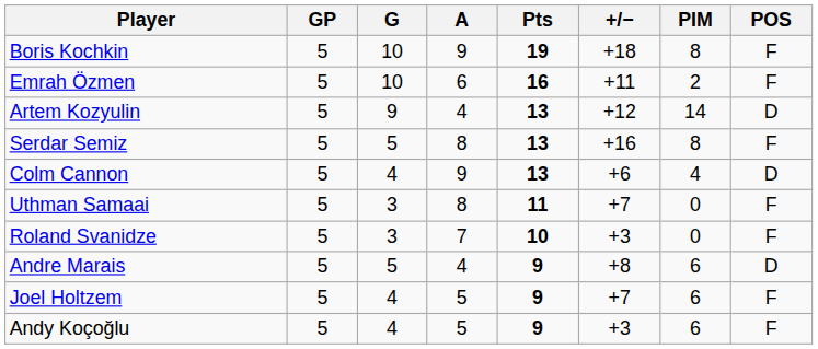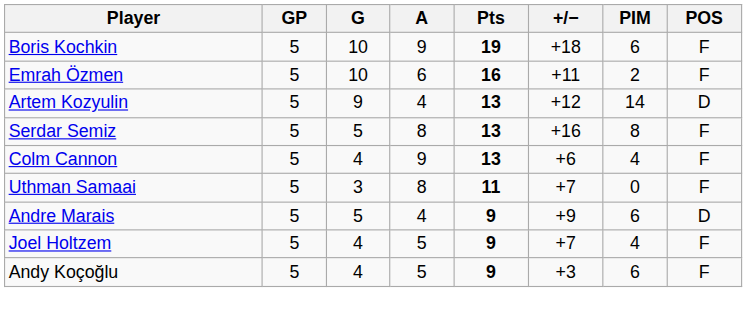 <table class="wikitable sortable" style="text-align:center;">
 <tr>
 <th style="width:225px;">Player</th>
 <th style="width:50px;">GP</th>
 <th style="width:50px;">G</th>
 <th style="width:50px;">A</th>
 <th style="width:60px;">Pts</th>
 <th style="width:60px;">+/−</th>
 <th style="width:50px;">PIM</th>
 <th style="width:60px;">POS</th>
 </tr>
 <tr>
 <td style="text-align:left;"> <a href='#'>Boris Kochkin</a></td>
 <td>5</td>
 <td>10</td>
 <td>9</td>
 <td><strong>19</strong></td>
 <td>+18</td>
-<td>8</td>
+<td>6</td>
 <td>F</td>
 </tr>
 <tr>
 <td style="text-align:left;"> <a href='#'>Emrah Özmen</a></td>
 <td>5</td>
 <td>10</td>
 <td>6</td>
 <td><strong>16</strong></td>
 <td>+11</td>
 <td>2</td>
 <td>F</td>
 </tr>
 <tr>
 <td style="text-align:left;"> <a href='#'>Artem Kozyulin</a></td>
 <td>5</td>
 <td>9</td>
 <td>4</td>
 <td><strong>13</strong></td>
 <td>+12</td>
 <td>14</td>
 <td>D</td>
 </tr>
 <tr>
 <td style="text-align:left;"> <a href='#'>Serdar Semiz</a></td>
 <td>5</td>
 <td>5</td>
 <td>8</td>
 <td><strong>13</strong></td>
 <td>+16</td>
 <td>8</td>
 <td>F</td>
 </tr>
 <tr>
 <td style="text-align:left;"> <a href='#'>Colm Cannon</a></td>
 <td>5</td>
 <td>4</td>
 <td>9</td>
 <td><strong>13</strong></td>
 <td>+6</td>
 <td>4</td>
-<td>D</td>
+<td>F</td>
 </tr>
 <tr>
 <td style="text-align:left;"> <a href='#'>Uthman Samaai</a></td>
 <td>5</td>
 <td>3</td>
 <td>8</td>
 <td><strong>11</strong></td>
 <td>+7</td>
 <td>0</td>
 <td>F</td>
 </tr>
 <tr>
-<td style="text-align:left;"> <a href='#'>Roland Svanidze</a></td>
-<td>5</td>
-<td>3</td>
-<td>7</td>
-<td><strong>10</strong></td>
-<td>+3</td>
-<td>0</td>
-<td>F</td>
-</tr>
-<tr>
 <td style="text-align:left;"> <a href='#'>Andre Marais</a></td>
 <td>5</td>
 <td>5</td>
 <td>4</td>
 <td><strong>9</strong></td>
-<td>+8</td>
+<td>+9</td>
 <td>6</td>
 <td>D</td>
 </tr>
 <tr>
 <td style="text-align:left;"> <a href='#'>Joel Holtzem</a></td>
 <td>5</td>
 <td>4</td>
 <td>5</td>
 <td><strong>9</strong></td>
 <td>+7</td>
-<td>6</td>
+<td>4</td>
 <td>F</td>
 </tr>
 <tr>
 <td style="text-align:left;"> Andy Koçoğlu</td>
 <td>5</td>
 <td>4</td>
 <td>5</td>
 <td><strong>9</strong></td>
 <td>+3</td>
 <td>6</td>
 <td>F</td>
 </tr>
 </table>
